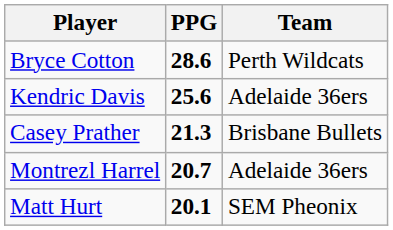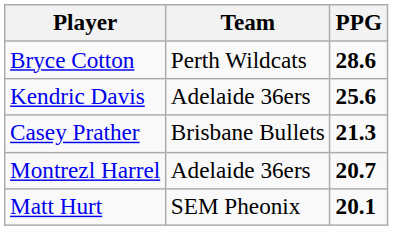 <table class="wikitable">
 <tr>
 <th>Player</th>
+<th>Team</th>
 <th>PPG</th>
-<th>Team</th>
 </tr>
 <tr>
 <td><a href='#'>Bryce Cotton</a></td>
+<td><a href='#'></a> Perth Wildcats</td>
 <td><strong>28.6</strong></td>
-<td><a href='#'></a> Perth Wildcats</td>
 </tr>
 <tr>
 <td><a href='#'>Kendric Davis</a></td>
+<td><a href='#'></a> Adelaide 36ers</td>
 <td><strong>25.6</strong></td>
-<td><a href='#'></a> Adelaide 36ers</td>
 </tr>
 <tr>
 <td><a href='#'>Casey Prather</a></td>
+<td><a href='#'></a> Brisbane Bullets</td>
 <td><strong>21.3</strong></td>
-<td><a href='#'></a> Brisbane Bullets</td>
 </tr>
 <tr>
 <td><a href='#'>Montrezl Harrel</a></td>
+<td><a href='#'></a> Adelaide 36ers</td>
 <td><strong>20.7</strong></td>
-<td><a href='#'></a> Adelaide 36ers</td>
 </tr>
 <tr>
 <td><a href='#'>Matt Hurt</a></td>
+<td><a href='#'></a> SEM Pheonix</td>
 <td><strong>20.1</strong></td>
-<td><a href='#'></a> SEM Pheonix</td>
 </tr>
 </table>
